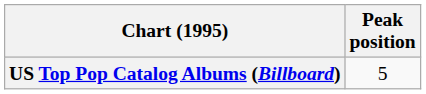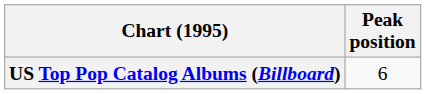 <table class="wikitable sortable plainrowheaders" style="text-align:center">
 <tr>
 <th scope="col">Chart (1995)</th>
 <th scope="col">Peak<br>position</th>
 </tr>
 <tr>
 <th scope="row">US <a href='#'>Top Pop Catalog Albums</a> (<em><a href='#'>Billboard</a></em>)</th>
-<td align="center">5</td>
+<td align="center">6</td>
 </tr>
 </table>
